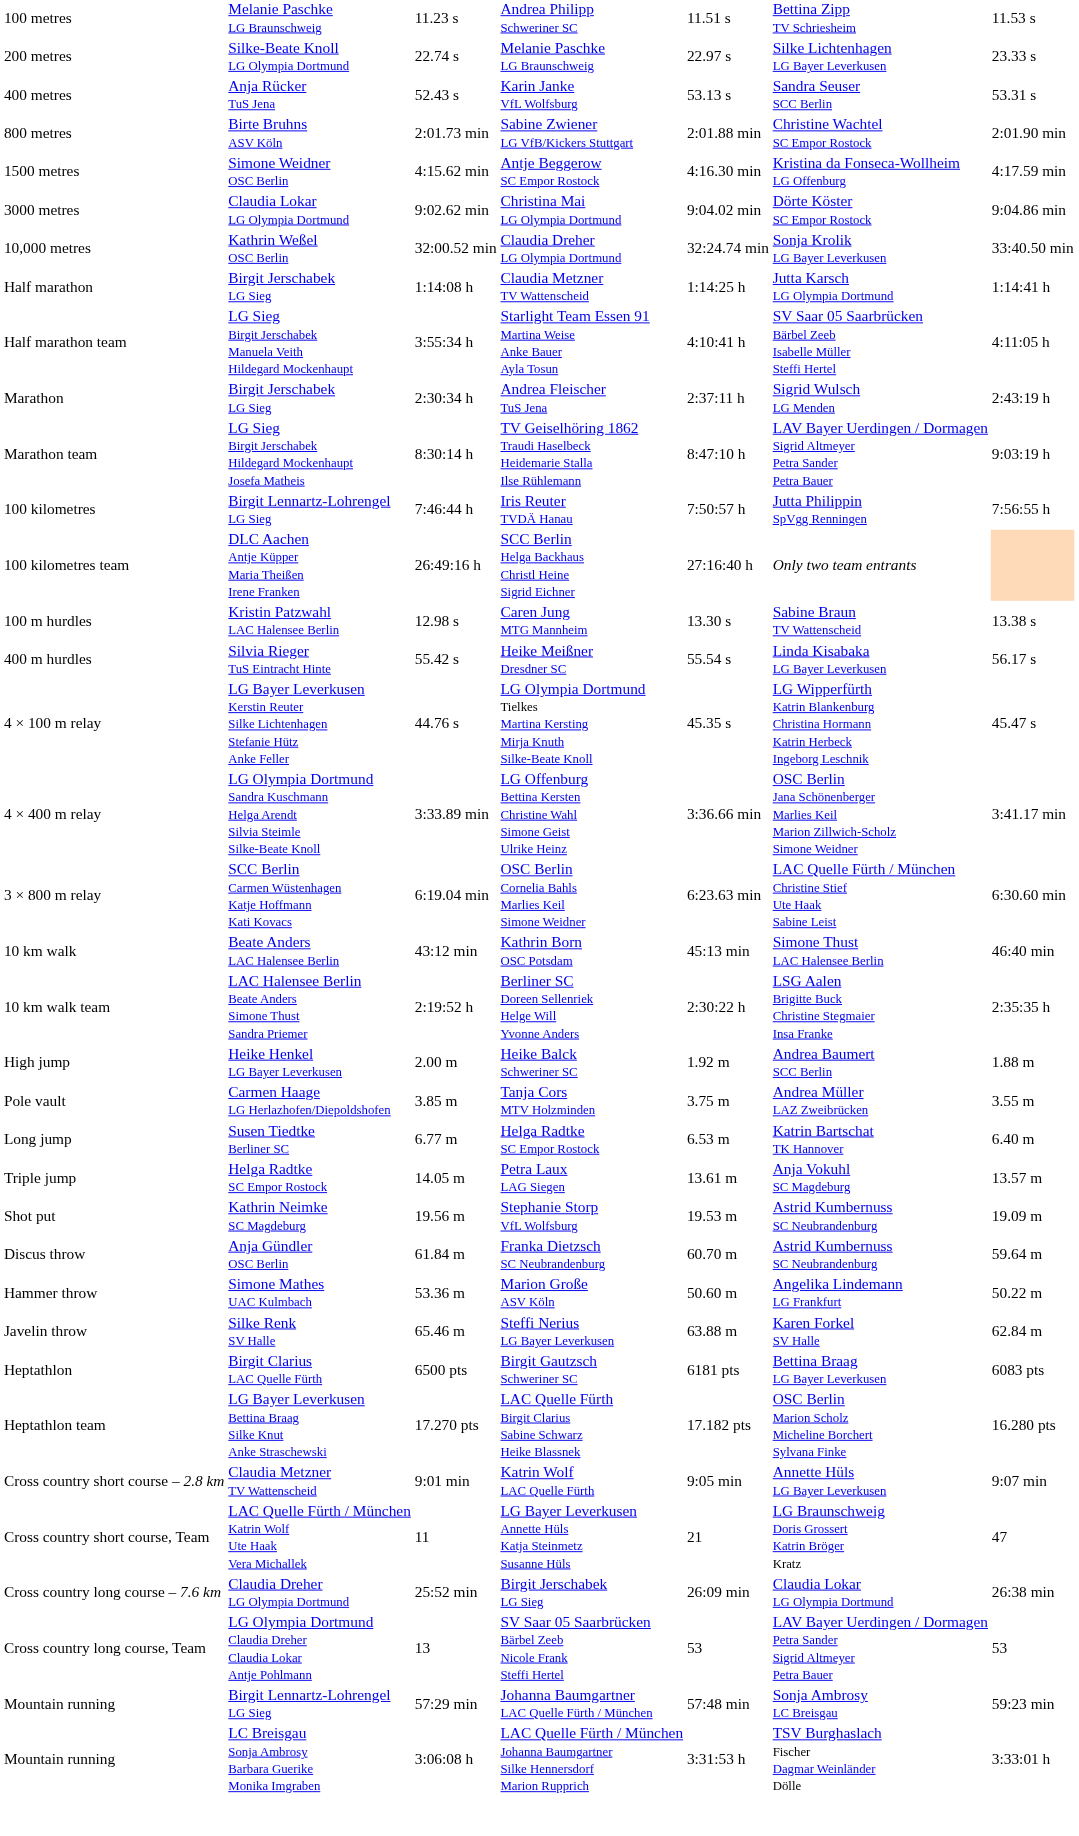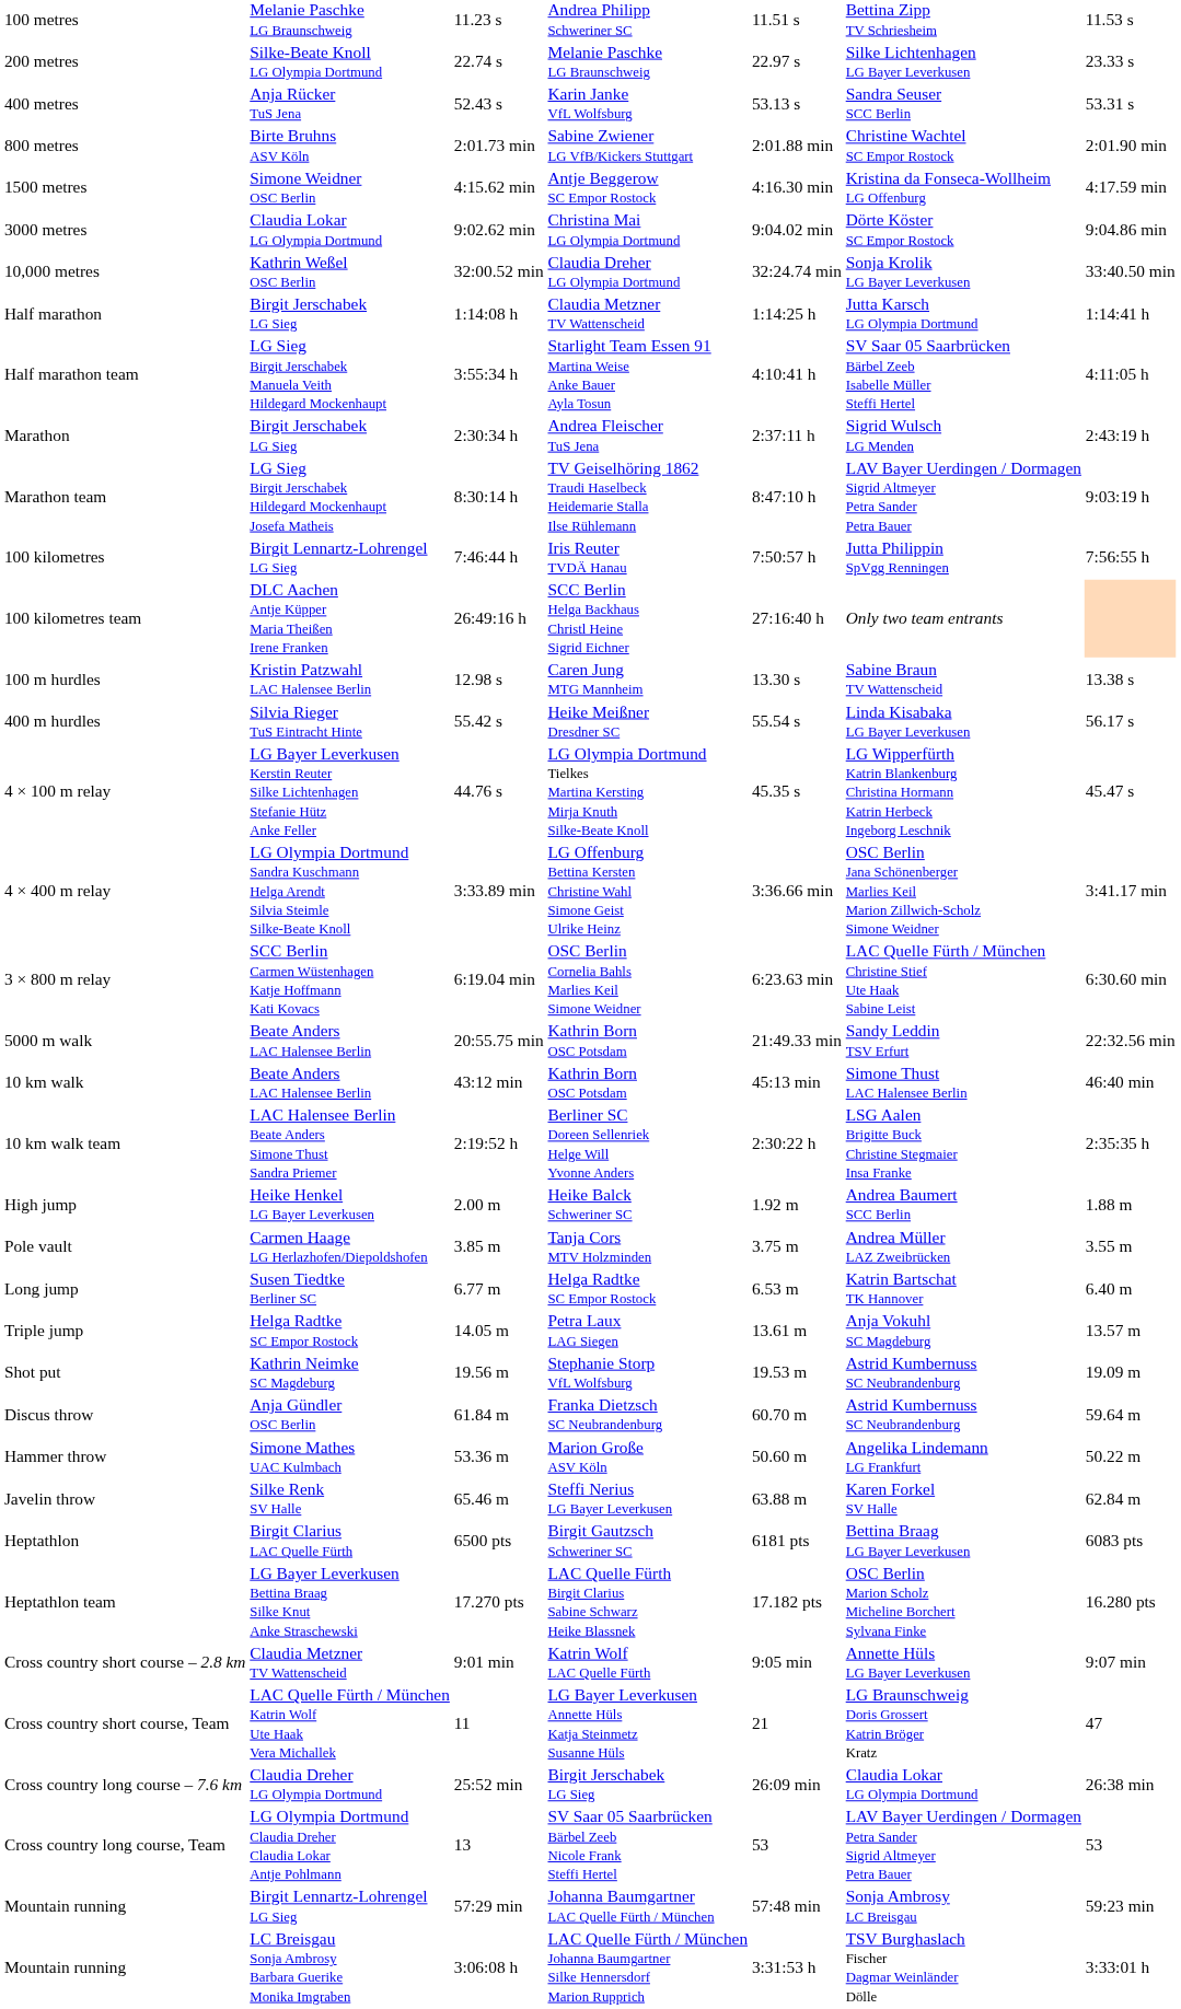 <table>
 <tr>
 </tr>
 <tr>
 <td>100 metres</td>
 <td><a href='#'>Melanie Paschke</a><br><small><a href='#'>LG Braunschweig</a></small></td>
 <td>11.23 s</td>
 <td><a href='#'>Andrea Philipp</a><br><small><a href='#'>Schweriner SC</a></small></td>
 <td>11.51 s</td>
 <td><a href='#'>Bettina Zipp</a><br><small><a href='#'>TV Schriesheim</a></small></td>
 <td>11.53 s</td>
 </tr>
 <tr>
 <td>200 metres</td>
 <td><a href='#'>Silke-Beate Knoll</a><br><small><a href='#'>LG Olympia Dortmund</a></small></td>
 <td>22.74 s</td>
 <td><a href='#'>Melanie Paschke</a><br><small><a href='#'>LG Braunschweig</a></small></td>
 <td>22.97 s</td>
 <td><a href='#'>Silke Lichtenhagen</a><br><small><a href='#'>LG Bayer Leverkusen</a></small></td>
 <td>23.33 s</td>
 </tr>
 <tr>
 <td>400 metres</td>
 <td><a href='#'>Anja Rücker</a><br><small><a href='#'>TuS Jena</a></small></td>
 <td>52.43 s</td>
 <td><a href='#'>Karin Janke</a><br><small><a href='#'>VfL Wolfsburg</a></small></td>
 <td>53.13 s</td>
 <td><a href='#'>Sandra Seuser</a><br><small><a href='#'>SCC Berlin</a></small></td>
 <td>53.31 s</td>
 </tr>
 <tr>
 <td>800 metres</td>
 <td><a href='#'>Birte Bruhns</a><br><small><a href='#'>ASV Köln</a></small></td>
 <td>2:01.73 min</td>
 <td><a href='#'>Sabine Zwiener</a><br><small><a href='#'>LG VfB/Kickers Stuttgart</a></small></td>
 <td>2:01.88 min</td>
 <td><a href='#'>Christine Wachtel</a><br><small><a href='#'>SC Empor Rostock</a></small></td>
 <td>2:01.90 min</td>
 </tr>
 <tr>
 <td>1500 metres</td>
 <td><a href='#'>Simone Weidner</a><br><small><a href='#'>OSC Berlin</a></small></td>
 <td>4:15.62 min</td>
 <td><a href='#'>Antje Beggerow</a><br><small><a href='#'>SC Empor Rostock</a></small></td>
 <td>4:16.30 min</td>
 <td><a href='#'>Kristina da Fonseca-Wollheim</a><br><small><a href='#'>LG Offenburg</a></small></td>
 <td>4:17.59 min</td>
 </tr>
 <tr>
 <td>3000 metres</td>
 <td><a href='#'>Claudia Lokar</a><br><small><a href='#'>LG Olympia Dortmund</a></small></td>
 <td>9:02.62 min</td>
 <td><a href='#'>Christina Mai</a><br><small><a href='#'>LG Olympia Dortmund</a></small></td>
 <td>9:04.02 min</td>
 <td><a href='#'>Dörte Köster</a><br><small><a href='#'>SC Empor Rostock</a></small></td>
 <td>9:04.86 min</td>
 </tr>
 <tr>
 <td>10,000 metres</td>
 <td><a href='#'>Kathrin Weßel</a><br><small><a href='#'>OSC Berlin</a></small></td>
 <td>32:00.52 min</td>
 <td><a href='#'>Claudia Dreher</a><br><small><a href='#'>LG Olympia Dortmund</a></small></td>
 <td>32:24.74 min</td>
 <td><a href='#'>Sonja Krolik</a><br><small><a href='#'>LG Bayer Leverkusen</a></small></td>
 <td>33:40.50 min</td>
 </tr>
 <tr>
 <td>Half marathon</td>
 <td><a href='#'>Birgit Jerschabek</a><br><small><a href='#'>LG Sieg</a></small></td>
 <td>1:14:08 h</td>
 <td><a href='#'>Claudia Metzner</a><br><small><a href='#'>TV Wattenscheid</a></small></td>
 <td>1:14:25 h</td>
 <td><a href='#'>Jutta Karsch</a><br><small><a href='#'>LG Olympia Dortmund</a></small></td>
 <td>1:14:41 h</td>
 </tr>
 <tr>
 <td>Half marathon team</td>
 <td><a href='#'>LG Sieg</a><br><small><a href='#'>Birgit Jerschabek</a><br><a href='#'>Manuela Veith</a><br><a href='#'>Hildegard Mockenhaupt</a></small></td>
 <td>3:55:34 h</td>
 <td><a href='#'>Starlight Team Essen 91</a><br><small><a href='#'>Martina Weise</a><br><a href='#'>Anke Bauer</a><br><a href='#'>Ayla Tosun</a></small></td>
 <td>4:10:41 h</td>
 <td><a href='#'>SV Saar 05 Saarbrücken</a><br><small><a href='#'>Bärbel Zeeb</a><br><a href='#'>Isabelle Müller</a><br><a href='#'>Steffi Hertel</a></small></td>
 <td>4:11:05 h</td>
 </tr>
 <tr>
 <td>Marathon</td>
 <td><a href='#'>Birgit Jerschabek</a><br><small><a href='#'>LG Sieg</a></small></td>
 <td>2:30:34 h</td>
 <td><a href='#'>Andrea Fleischer</a><br><small><a href='#'>TuS Jena</a></small></td>
 <td>2:37:11 h</td>
 <td><a href='#'>Sigrid Wulsch</a><br><small><a href='#'>LG Menden</a></small></td>
 <td>2:43:19 h</td>
 </tr>
 <tr>
 <td>Marathon team</td>
 <td><a href='#'>LG Sieg</a><br><small><a href='#'>Birgit Jerschabek</a><br><a href='#'>Hildegard Mockenhaupt</a><br><a href='#'>Josefa Matheis</a></small></td>
 <td>8:30:14 h</td>
 <td><a href='#'>TV Geiselhöring 1862</a><br><small><a href='#'>Traudi Haselbeck</a><br><a href='#'>Heidemarie Stalla</a><br><a href='#'>Ilse Rühlemann</a></small></td>
 <td>8:47:10 h</td>
 <td><a href='#'>LAV Bayer Uerdingen / Dormagen</a><br><small><a href='#'>Sigrid Altmeyer</a><br><a href='#'>Petra Sander</a><br><a href='#'>Petra Bauer</a></small></td>
 <td>9:03:19 h</td>
 </tr>
 <tr>
 <td>100 kilometres</td>
 <td><a href='#'>Birgit Lennartz-Lohrengel</a><br><small><a href='#'>LG Sieg</a></small></td>
 <td>7:46:44 h</td>
 <td><a href='#'>Iris Reuter</a><br><small><a href='#'>TVDÄ Hanau</a></small></td>
 <td>7:50:57 h</td>
 <td><a href='#'>Jutta Philippin</a><br><small><a href='#'>SpVgg Renningen</a></small></td>
 <td>7:56:55 h</td>
 </tr>
 <tr>
 <td>100 kilometres team</td>
 <td><a href='#'>DLC Aachen</a><br><small><a href='#'>Antje Küpper</a><br><a href='#'>Maria Theißen</a><br><a href='#'>Irene Franken</a></small></td>
 <td>26:49:16 h</td>
 <td><a href='#'>SCC Berlin</a><br><small><a href='#'>Helga Backhaus</a><br><a href='#'>Christl Heine</a><br><a href='#'>Sigrid Eichner</a></small></td>
 <td>27:16:40 h</td>
 <td><em>Only two team entrants</em></td>
 <td style="background:#FFDAB9"></td>
 </tr>
 <tr>
 <td>100 m hurdles</td>
 <td><a href='#'>Kristin Patzwahl</a><br><small><a href='#'>LAC Halensee Berlin</a></small></td>
 <td>12.98 s</td>
 <td><a href='#'>Caren Jung</a><br><small><a href='#'>MTG Mannheim</a></small></td>
 <td>13.30 s</td>
 <td><a href='#'>Sabine Braun</a><br><small><a href='#'>TV Wattenscheid</a></small></td>
 <td>13.38 s</td>
 </tr>
 <tr>
 <td>400 m hurdles</td>
 <td><a href='#'>Silvia Rieger</a><br><small><a href='#'>TuS Eintracht Hinte</a></small></td>
 <td>55.42 s</td>
 <td><a href='#'>Heike Meißner</a><br><small><a href='#'>Dresdner SC</a></small></td>
 <td>55.54 s</td>
 <td><a href='#'>Linda Kisabaka</a><br><small><a href='#'>LG Bayer Leverkusen</a></small></td>
 <td>56.17 s</td>
 </tr>
 <tr>
 <td>4 × 100 m relay</td>
 <td><a href='#'>LG Bayer Leverkusen</a><br><small><a href='#'>Kerstin Reuter</a><br><a href='#'>Silke Lichtenhagen</a><br><a href='#'>Stefanie Hütz</a><br><a href='#'>Anke Feller</a></small></td>
 <td>44.76 s</td>
 <td><a href='#'>LG Olympia Dortmund</a><br><small>Tielkes<br><a href='#'>Martina Kersting</a><br><a href='#'>Mirja Knuth</a><br><a href='#'>Silke-Beate Knoll</a></small></td>
 <td>45.35 s</td>
 <td><a href='#'>LG Wipperfürth</a><br><small><a href='#'>Katrin Blankenburg</a><br><a href='#'>Christina Hormann</a><br><a href='#'>Katrin Herbeck</a><br><a href='#'>Ingeborg Leschnik</a></small></td>
 <td>45.47 s</td>
 </tr>
 <tr>
 <td>4 × 400 m relay</td>
 <td><a href='#'>LG Olympia Dortmund</a><br><small><a href='#'>Sandra Kuschmann</a><br><a href='#'>Helga Arendt</a><br><a href='#'>Silvia Steimle</a><br><a href='#'>Silke-Beate Knoll</a></small></td>
 <td>3:33.89 min</td>
 <td><a href='#'>LG Offenburg</a><br><small><a href='#'>Bettina Kersten</a><br><a href='#'>Christine Wahl</a><br><a href='#'>Simone Geist</a><br><a href='#'>Ulrike Heinz</a></small></td>
 <td>3:36.66 min</td>
 <td><a href='#'>OSC Berlin</a><br><small><a href='#'>Jana Schönenberger</a><br><a href='#'>Marlies Keil</a><br><a href='#'>Marion Zillwich-Scholz</a><br><a href='#'>Simone Weidner</a></small></td>
 <td>3:41.17 min</td>
 </tr>
 <tr>
 <td>3 × 800 m relay</td>
 <td><a href='#'>SCC Berlin</a><br><small><a href='#'>Carmen Wüstenhagen</a><br><a href='#'>Katje Hoffmann</a><br><a href='#'>Kati Kovacs</a></small></td>
 <td>6:19.04 min</td>
 <td><a href='#'>OSC Berlin</a><br><small><a href='#'>Cornelia Bahls</a><br><a href='#'>Marlies Keil</a><br><a href='#'>Simone Weidner</a></small></td>
 <td>6:23.63 min</td>
 <td><a href='#'>LAC Quelle Fürth / München</a><br><small><a href='#'>Christine Stief</a><br><a href='#'>Ute Haak</a><br><a href='#'>Sabine Leist</a></small></td>
 <td>6:30.60 min</td>
 </tr>
 <tr>
+<td>5000 m walk</td>
+<td><a href='#'>Beate Anders</a><br><small><a href='#'>LAC Halensee Berlin</a></small></td>
+<td>20:55.75 min</td>
+<td><a href='#'>Kathrin Born</a><br><small><a href='#'>OSC Potsdam</a></small></td>
+<td>21:49.33 min</td>
+<td><a href='#'>Sandy Leddin</a><br><small><a href='#'>TSV Erfurt</a></small></td>
+<td>22:32.56 min</td>
+</tr>
+<tr>
 <td>10 km walk</td>
 <td><a href='#'>Beate Anders</a><br><small><a href='#'>LAC Halensee Berlin</a></small></td>
 <td>43:12 min</td>
 <td><a href='#'>Kathrin Born</a><br><small><a href='#'>OSC Potsdam</a></small></td>
 <td>45:13 min</td>
 <td><a href='#'>Simone Thust</a><br><small><a href='#'>LAC Halensee Berlin</a></small></td>
 <td>46:40 min</td>
 </tr>
 <tr>
 <td>10 km walk team</td>
 <td><a href='#'>LAC Halensee Berlin</a><br><small><a href='#'>Beate Anders</a><br><a href='#'>Simone Thust</a><br><a href='#'>Sandra Priemer</a></small></td>
 <td>2:19:52 h</td>
 <td><a href='#'>Berliner SC</a><br><small><a href='#'>Doreen Sellenriek</a><br><a href='#'>Helge Will</a><br><a href='#'>Yvonne Anders</a></small></td>
 <td>2:30:22 h</td>
 <td><a href='#'>LSG Aalen</a><br><small><a href='#'>Brigitte Buck</a><br><a href='#'>Christine Stegmaier</a><br><a href='#'>Insa Franke</a></small></td>
 <td>2:35:35 h</td>
 </tr>
 <tr>
 <td>High jump</td>
 <td><a href='#'>Heike Henkel</a><br><small><a href='#'>LG Bayer Leverkusen</a></small></td>
 <td>2.00 m</td>
 <td><a href='#'>Heike Balck</a><br><small><a href='#'>Schweriner SC</a></small></td>
 <td>1.92 m</td>
 <td><a href='#'>Andrea Baumert</a><br><small><a href='#'>SCC Berlin</a></small></td>
 <td>1.88 m</td>
 </tr>
 <tr>
 <td>Pole vault</td>
 <td><a href='#'>Carmen Haage</a><br><small><a href='#'>LG Herlazhofen/Diepoldshofen</a></small></td>
 <td>3.85 m</td>
 <td><a href='#'>Tanja Cors</a><br><small><a href='#'>MTV Holzminden</a></small></td>
 <td>3.75 m</td>
 <td><a href='#'>Andrea Müller</a><br><small><a href='#'>LAZ Zweibrücken</a></small></td>
 <td>3.55 m</td>
 </tr>
 <tr>
 <td>Long jump</td>
 <td><a href='#'>Susen Tiedtke</a><br><small><a href='#'>Berliner SC</a></small></td>
 <td>6.77 m</td>
 <td><a href='#'>Helga Radtke</a><br><small><a href='#'>SC Empor Rostock</a></small></td>
 <td>6.53 m</td>
 <td><a href='#'>Katrin Bartschat</a><br><small><a href='#'>TK Hannover</a></small></td>
 <td>6.40 m</td>
 </tr>
 <tr>
 <td>Triple jump</td>
 <td><a href='#'>Helga Radtke</a><br><small><a href='#'>SC Empor Rostock</a></small></td>
 <td>14.05 m</td>
 <td><a href='#'>Petra Laux</a><br><small><a href='#'>LAG Siegen</a></small></td>
 <td>13.61 m</td>
 <td><a href='#'>Anja Vokuhl</a><br><small><a href='#'>SC Magdeburg</a></small></td>
 <td>13.57 m</td>
 </tr>
 <tr>
 <td>Shot put</td>
 <td><a href='#'>Kathrin Neimke</a><br><small><a href='#'>SC Magdeburg</a></small></td>
 <td>19.56 m</td>
 <td><a href='#'>Stephanie Storp</a><br><small><a href='#'>VfL Wolfsburg</a></small></td>
 <td>19.53 m</td>
 <td><a href='#'>Astrid Kumbernuss</a><br><small><a href='#'>SC Neubrandenburg</a></small></td>
 <td>19.09 m</td>
 </tr>
 <tr>
 <td>Discus throw</td>
 <td><a href='#'>Anja Gündler</a><br><small><a href='#'>OSC Berlin</a></small></td>
 <td>61.84 m</td>
 <td><a href='#'>Franka Dietzsch</a><br><small><a href='#'>SC Neubrandenburg</a></small></td>
 <td>60.70 m</td>
 <td><a href='#'>Astrid Kumbernuss</a><br><small><a href='#'>SC Neubrandenburg</a></small></td>
 <td>59.64 m</td>
 </tr>
 <tr>
 <td>Hammer throw</td>
 <td><a href='#'>Simone Mathes</a><br><small><a href='#'>UAC Kulmbach</a></small></td>
 <td>53.36 m</td>
 <td><a href='#'>Marion Große</a><br><small><a href='#'>ASV Köln</a></small></td>
 <td>50.60 m</td>
 <td><a href='#'>Angelika Lindemann</a><br><small><a href='#'>LG Frankfurt</a></small></td>
 <td>50.22 m</td>
 </tr>
 <tr>
 <td>Javelin throw</td>
 <td><a href='#'>Silke Renk</a><br><small><a href='#'>SV Halle</a></small></td>
 <td>65.46 m</td>
 <td><a href='#'>Steffi Nerius</a><br><small><a href='#'>LG Bayer Leverkusen</a></small></td>
 <td>63.88 m</td>
 <td><a href='#'>Karen Forkel</a><br><small><a href='#'>SV Halle</a></small></td>
 <td>62.84 m</td>
 </tr>
 <tr>
 <td>Heptathlon</td>
 <td><a href='#'>Birgit Clarius</a><br><small><a href='#'>LAC Quelle Fürth</a></small></td>
 <td>6500 pts</td>
 <td><a href='#'>Birgit Gautzsch</a><br><small><a href='#'>Schweriner SC</a></small></td>
 <td>6181 pts</td>
 <td><a href='#'>Bettina Braag</a><br><small><a href='#'>LG Bayer Leverkusen</a></small></td>
 <td>6083 pts</td>
 </tr>
 <tr>
 <td>Heptathlon team</td>
 <td><a href='#'>LG Bayer Leverkusen</a><br><small><a href='#'>Bettina Braag</a><br><a href='#'>Silke Knut</a><br><a href='#'>Anke Straschewski</a></small></td>
 <td>17.270 pts</td>
 <td><a href='#'>LAC Quelle Fürth</a><br><small><a href='#'>Birgit Clarius</a><br><a href='#'>Sabine Schwarz</a><br><a href='#'>Heike Blassnek</a></small></td>
 <td>17.182 pts</td>
 <td><a href='#'>OSC Berlin</a><br><small><a href='#'>Marion Scholz</a><br><a href='#'>Micheline Borchert</a><br><a href='#'>Sylvana Finke</a></small></td>
 <td>16.280 pts</td>
 </tr>
 <tr>
 <td>Cross country short course – <em>2.8 km</em></td>
 <td><a href='#'>Claudia Metzner</a><br><small><a href='#'>TV Wattenscheid</a></small></td>
 <td>9:01 min</td>
 <td><a href='#'>Katrin Wolf</a><br><small><a href='#'>LAC Quelle Fürth</a></small></td>
 <td>9:05 min</td>
 <td><a href='#'>Annette Hüls</a><br><small><a href='#'>LG Bayer Leverkusen</a></small></td>
 <td>9:07 min</td>
 </tr>
 <tr>
 <td>Cross country short course, Team</td>
 <td><a href='#'>LAC Quelle Fürth / München</a><br><small><a href='#'>Katrin Wolf</a><br><a href='#'>Ute Haak</a><br><a href='#'>Vera Michallek</a></small></td>
 <td>11</td>
 <td><a href='#'>LG Bayer Leverkusen</a><br><small><a href='#'>Annette Hüls</a><br><a href='#'>Katja Steinmetz</a><br><a href='#'>Susanne Hüls</a></small></td>
 <td>21</td>
 <td><a href='#'>LG Braunschweig</a><br><small><a href='#'>Doris Grossert</a><br><a href='#'>Katrin Bröger</a><br>Kratz</small></td>
 <td>47</td>
 </tr>
 <tr>
 <td>Cross country long course – <em>7.6 km</em></td>
 <td><a href='#'>Claudia Dreher</a><br><small><a href='#'>LG Olympia Dortmund</a></small></td>
 <td>25:52 min</td>
 <td><a href='#'>Birgit Jerschabek</a><br><small><a href='#'>LG Sieg</a></small></td>
 <td>26:09 min</td>
 <td><a href='#'>Claudia Lokar</a><br><small><a href='#'>LG Olympia Dortmund</a></small></td>
 <td>26:38 min</td>
 </tr>
 <tr>
 <td>Cross country long course, Team</td>
 <td><a href='#'>LG Olympia Dortmund</a><br><small><a href='#'>Claudia Dreher</a><br><a href='#'>Claudia Lokar</a><br><a href='#'>Antje Pohlmann</a></small></td>
 <td>13</td>
 <td><a href='#'>SV Saar 05 Saarbrücken</a><br><small><a href='#'>Bärbel Zeeb</a><br><a href='#'>Nicole Frank</a><br><a href='#'>Steffi Hertel</a></small></td>
 <td>53</td>
 <td><a href='#'>LAV Bayer Uerdingen / Dormagen</a><br><small><a href='#'>Petra Sander</a><br><a href='#'>Sigrid Altmeyer</a><br><a href='#'>Petra Bauer</a></small></td>
 <td>53</td>
 </tr>
 <tr>
 <td>Mountain running</td>
 <td><a href='#'>Birgit Lennartz-Lohrengel</a><br><small><a href='#'>LG Sieg</a></small></td>
 <td>57:29 min</td>
 <td><a href='#'>Johanna Baumgartner</a><br><small><a href='#'>LAC Quelle Fürth / München</a></small></td>
 <td>57:48 min</td>
 <td><a href='#'>Sonja Ambrosy</a><br><small><a href='#'>LC Breisgau</a></small></td>
 <td>59:23 min</td>
 </tr>
 <tr>
 <td>Mountain running</td>
 <td><a href='#'>LC Breisgau</a><br><small><a href='#'>Sonja Ambrosy</a><br><a href='#'>Barbara Guerike</a><br><a href='#'>Monika Imgraben</a></small></td>
 <td>3:06:08 h</td>
 <td><a href='#'>LAC Quelle Fürth / München</a><br><small><a href='#'>Johanna Baumgartner</a><br><a href='#'>Silke Hennersdorf</a><br><a href='#'>Marion Rupprich</a></small></td>
 <td>3:31:53 h</td>
 <td><a href='#'>TSV Burghaslach</a><br><small>Fischer<br><a href='#'>Dagmar Weinländer</a><br>Dölle</small></td>
 <td>3:33:01 h</td>
 </tr>
 </table>
